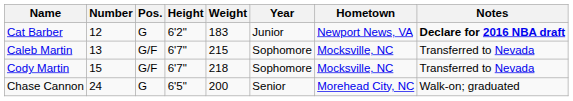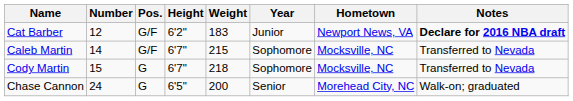 <table class="wikitable sortable" border="1">
 <tr>
 <th>Name</th>
 <th>Number</th>
 <th>Pos.</th>
 <th>Height</th>
 <th>Weight</th>
 <th>Year</th>
 <th>Hometown</th>
 <th class="unsortable">Notes</th>
 </tr>
 <tr>
 <td><a href='#'>Cat Barber</a></td>
 <td>12</td>
-<td>G</td>
+<td>G/F</td>
 <td>6'2"</td>
 <td>183</td>
 <td>Junior</td>
 <td><a href='#'>Newport News, VA</a></td>
 <td><strong>Declare for <a href='#'>2016 NBA draft</a></strong></td>
 </tr>
 <tr>
 <td><a href='#'>Caleb Martin</a></td>
-<td>13</td>
+<td>14</td>
 <td>G/F</td>
 <td>6'7"</td>
 <td>215</td>
 <td>Sophomore</td>
 <td><a href='#'>Mocksville, NC</a></td>
 <td>Transferred to <a href='#'>Nevada</a></td>
 </tr>
 <tr>
 <td><a href='#'>Cody Martin</a></td>
 <td>15</td>
-<td>G/F</td>
+<td>G</td>
 <td>6'7"</td>
 <td>218</td>
 <td>Sophomore</td>
 <td><a href='#'>Mocksville, NC</a></td>
 <td>Transferred to <a href='#'>Nevada</a></td>
 </tr>
 <tr>
 <td>Chase Cannon</td>
 <td>24</td>
 <td>G</td>
 <td>6'5"</td>
 <td>200</td>
 <td>Senior</td>
 <td><a href='#'>Morehead City, NC</a></td>
 <td>Walk-on; graduated</td>
 </tr>
 </table>
